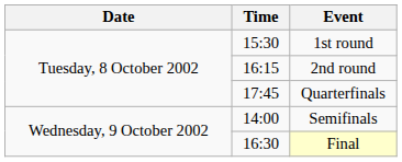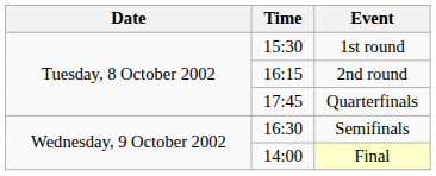 <table class = "wikitable" style="text-align:center;">
 <tr>
 <th width=220>Date</th>
 <th width=50>Time</th>
 <th width=100>Event</th>
 </tr>
 <tr>
 <td rowspan=3>Tuesday, 8 October 2002</td>
 <td>15:30</td>
 <td>1st round</td>
 </tr>
 <tr>
 <td>16:15</td>
 <td>2nd round</td>
 </tr>
 <tr>
 <td>17:45</td>
 <td>Quarterfinals</td>
 </tr>
 <tr>
 <td rowspan=2>Wednesday, 9 October 2002</td>
-<td>14:00</td>
+<td>16:30</td>
 <td>Semifinals</td>
 </tr>
 <tr>
-<td>16:30</td>
+<td>14:00</td>
 <td bgcolor=ffffcc>Final</td>
 </tr>
 </table>
